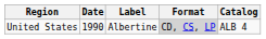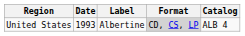 <table class="wikitable">
 <tr>
 <th>Region</th>
 <th>Date</th>
 <th>Label</th>
 <th>Format</th>
 <th>Catalog</th>
 </tr>
 <tr>
 <td>United States</td>
-<td>1990</td>
+<td>1993</td>
 <td>Albertine</td>
 <td style="background: lightgrey;">CD, <a href='#'>CS</a>, <a href='#'>LP</a></td>
 <td>ALB 4</td>
 </tr>
 </table>
